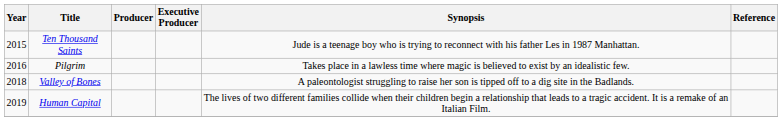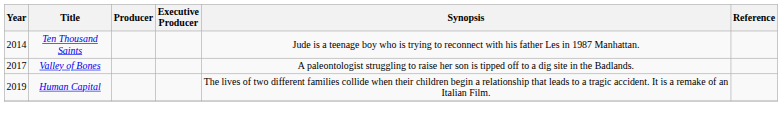 <table class="wikitable sortable" style="text-align:center">
 <tr>
 <th>Year</th>
 <th>Title</th>
 <th>Producer</th>
 <th>Executive<br>Producer</th>
 <th>Synopsis</th>
 <th>Reference</th>
 </tr>
 <tr>
-<td>2015</td>
+<td>2014</td>
 <td><em><a href='#'>Ten Thousand Saints</a></em></td>
 <td></td>
 <td></td>
 <td>Jude is a teenage boy who is trying to reconnect with his father Les in 1987 Manhattan.</td>
 <td></td>
 </tr>
 <tr>
-<td>2016</td>
-<td><em>Pilgrim</em></td>
-<td></td>
-<td></td>
-<td>Takes place in a lawless time where magic is believed to exist by an idealistic few.</td>
-<td></td>
-</tr>
-<tr>
-<td>2018</td>
+<td>2017</td>
 <td><em><a href='#'>Valley of Bones</a></em></td>
 <td></td>
 <td></td>
 <td>A paleontologist struggling to raise her son is tipped off to a dig site in the Badlands.</td>
 <td></td>
 </tr>
 <tr>
 <td>2019</td>
 <td><em><a href='#'>Human Capital</a></em></td>
 <td></td>
 <td></td>
 <td>The lives of two different families collide when their children begin a relationship that leads to a tragic accident. It is a remake of an Italian Film.</td>
 <td></td>
 </tr>
 <tr>
 </tr>
 </table>
